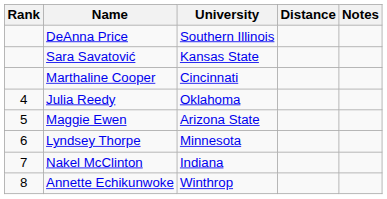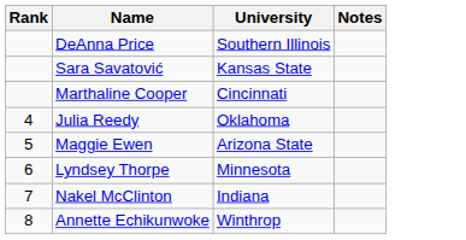 <table class="wikitable sortable" style="text-align:center">
 <tr>
 <th>Rank</th>
 <th>Name</th>
 <th>University</th>
-<th>Distance</th>
 <th>Notes</th>
 </tr>
 <tr>
 <td></td>
 <td align=left><a href='#'>DeAnna Price</a></td>
 <td align=left><a href='#'>Southern Illinois</a></td>
 <td></td>
-<td></td>
 </tr>
 <tr>
 <td></td>
 <td align=left><a href='#'>Sara Savatović</a> </td>
 <td align=left><a href='#'>Kansas State</a></td>
-<td></td>
 <td></td>
 </tr>
 <tr>
 <td></td>
 <td align=left><a href='#'>Marthaline Cooper</a></td>
 <td align=left><a href='#'>Cincinnati</a></td>
 <td></td>
-<td></td>
 </tr>
 <tr>
 <td>4</td>
 <td align=left><a href='#'>Julia Reedy</a></td>
 <td align=left><a href='#'>Oklahoma</a></td>
-<td></td>
 <td></td>
 </tr>
 <tr>
 <td>5</td>
 <td align=left><a href='#'>Maggie Ewen</a></td>
 <td align=left><a href='#'>Arizona State</a></td>
 <td></td>
-<td></td>
 </tr>
 <tr>
 <td>6</td>
 <td align=left><a href='#'>Lyndsey Thorpe</a></td>
 <td align=left><a href='#'>Minnesota</a></td>
-<td></td>
 <td></td>
 </tr>
 <tr>
 <td>7</td>
 <td align=left><a href='#'>Nakel McClinton</a></td>
 <td align=left><a href='#'>Indiana</a></td>
 <td></td>
-<td></td>
 </tr>
 <tr>
 <td>8</td>
 <td align=left><a href='#'>Annette Echikunwoke</a></td>
 <td align=left><a href='#'>Winthrop</a></td>
 <td></td>
-<td></td>
 </tr>
 </table>
